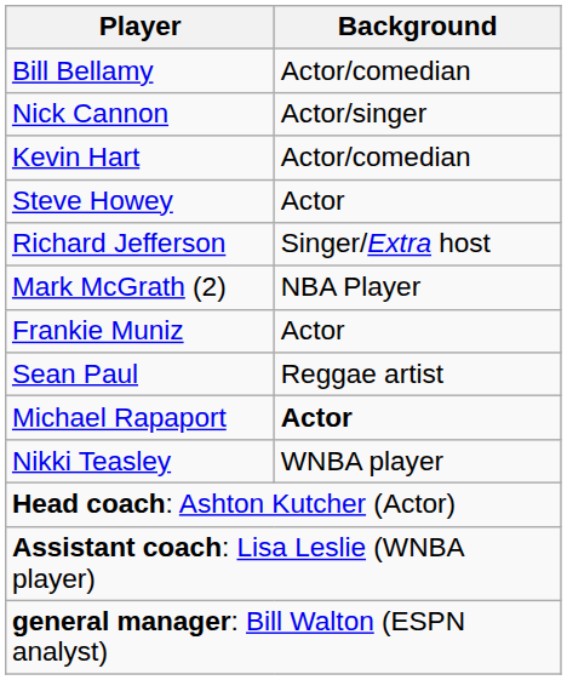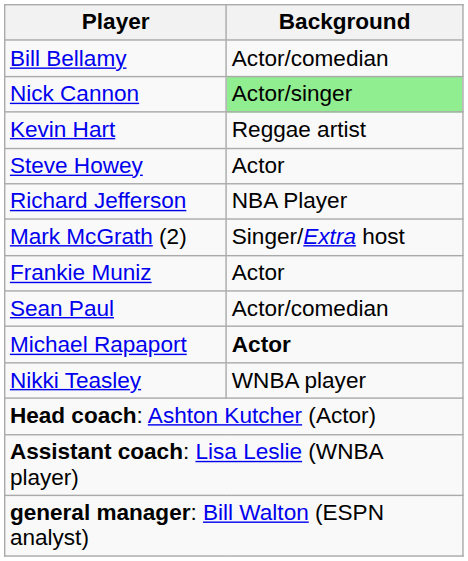 <table class="wikitable">
 <tr>
 <th width=150>Player</th>
 <th width=160>Background</th>
 </tr>
 <tr>
 <td><a href='#'>Bill Bellamy</a></td>
 <td>Actor/comedian</td>
 </tr>
 <tr>
 <td><a href='#'>Nick Cannon</a></td>
-<td>Actor/singer</td>
+<td style="background: lightgreen;">Actor/singer</td>
 </tr>
 <tr>
 <td><a href='#'>Kevin Hart</a></td>
-<td>Actor/comedian</td>
+<td>Reggae artist</td>
 </tr>
 <tr>
 <td><a href='#'>Steve Howey</a></td>
 <td>Actor</td>
 </tr>
 <tr>
 <td><a href='#'>Richard Jefferson</a></td>
-<td>Singer/<em><a href='#'>Extra</a></em> host</td>
+<td>NBA Player</td>
 </tr>
 <tr>
 <td><a href='#'>Mark McGrath</a> (2)</td>
-<td>NBA Player</td>
+<td>Singer/<em><a href='#'>Extra</a></em> host</td>
 </tr>
 <tr>
 <td><a href='#'>Frankie Muniz</a></td>
 <td>Actor</td>
 </tr>
 <tr>
 <td><a href='#'>Sean Paul</a></td>
-<td>Reggae artist</td>
+<td>Actor/comedian</td>
 </tr>
 <tr>
 <td><a href='#'>Michael Rapaport</a></td>
 <td><strong>Actor</strong></td>
 </tr>
 <tr>
 <td><a href='#'>Nikki Teasley</a></td>
 <td>WNBA player</td>
 </tr>
 <tr>
 <td colspan="3"><strong>Head coach</strong>: <a href='#'>Ashton Kutcher</a> (Actor)</td>
 </tr>
 <tr>
 <td colspan="3"><strong>Assistant coach</strong>: <a href='#'>Lisa Leslie</a> (WNBA player)</td>
 </tr>
 <tr>
 <td colspan="3"><strong>general manager</strong>: <a href='#'>Bill Walton</a> (ESPN analyst)</td>
 </tr>
 </table>
